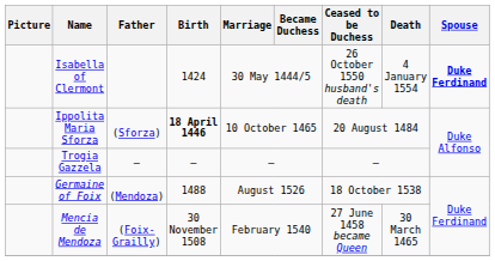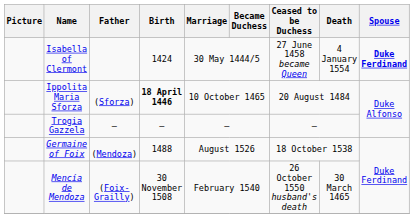 <table class="wikitable" style="width:100%; text-align:center">
 <tr>
 <th width="8%">Picture</th>
 <th width="10%">Name</th>
 <th width="9%">Father</th>
 <th width="10%">Birth</th>
 <th width="9%">Marriage</th>
 <th width="9%">Became Duchess</th>
 <th width="9%">Ceased to be Duchess</th>
 <th width="9%">Death</th>
 <th width="6%"><a href='#'>Spouse</a></th>
 </tr>
 <tr>
 <td></td>
 <td><a href='#'>Isabella of Clermont</a></td>
 <td></td>
 <td>1424</td>
 <td colspan=2>30 May 1444/5</td>
-<td>26 October 1550<br><em>husband's death</em></td>
+<td align=center>27 June 1458<br><em>became <a href='#'>Queen</a></em></td>
 <td>4 January 1554</td>
 <td><strong><a href='#'>Duke Ferdinand</a></strong></td>
 </tr>
 <tr>
 <td></td>
 <td><a href='#'>Ippolita Maria Sforza</a></td>
 <td><br> (<a href='#'>Sforza</a>)</td>
 <td><strong>18 April 1446</strong></td>
 <td colspan=2>10 October 1465</td>
 <td colspan=2>20 August 1484</td>
 <td rowspan=2><a href='#'>Duke Alfonso</a></td>
 </tr>
 <tr>
 <td></td>
 <td><a href='#'>Trogia Gazzela</a></td>
 <td>–</td>
 <td>–</td>
 <td colspan=2>–</td>
 <td colspan=2>–</td>
 </tr>
 <tr>
 <td></td>
 <td><em><a href='#'>Germaine of Foix</a></em></td>
 <td><br> (<a href='#'>Mendoza</a>)</td>
 <td>1488</td>
 <td colspan=2>August 1526</td>
 <td colspan=2>18 October 1538</td>
 <td rowspan=2><a href='#'>Duke Ferdinand</a></td>
 </tr>
 <tr>
 <td></td>
 <td><em><a href='#'>Mencía de Mendoza</a></em></td>
 <td><br> (<a href='#'>Foix-Grailly</a>)</td>
 <td>30 November 1508</td>
 <td colspan=2>February 1540</td>
-<td align=center>27 June 1458<br><em>became <a href='#'>Queen</a></em></td>
+<td>26 October 1550<br><em>husband's death</em></td>
 <td>30 March 1465</td>
 </tr>
 <tr>
 </tr>
 </table>
